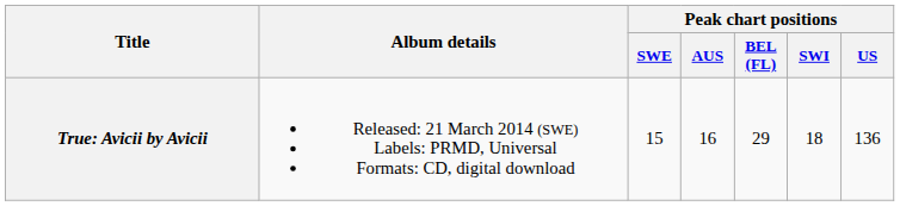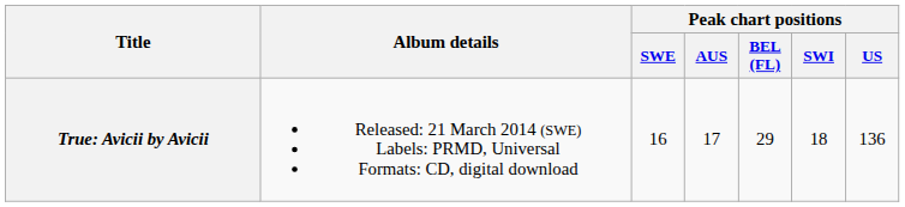 <table class="wikitable plainrowheaders" style="text-align:center;" border="1">
 <tr>
 <th scope="col" rowspan="2" style="width:14em;">Title</th>
 <th scope="col" rowspan="2" style="width:20.5em;">Album details</th>
 <th colspan="5" scope="col">Peak chart positions</th>
 </tr>
 <tr>
 <th scope="col" style="width:2.9em;font-size:90%;"><a href='#'>SWE</a><br></th>
 <th scope="col" style="width:2.9em;font-size:90%;"><a href='#'>AUS</a><br></th>
 <th scope="col" style="width:2.9em;font-size:90%;"><a href='#'>BEL<br>(FL)</a><br></th>
 <th scope="col" style="width:2.9em;font-size:90%;"><a href='#'>SWI</a><br></th>
 <th scope="col" style="width:2.9em;font-size:90%;"><a href='#'>US</a><br></th>
 </tr>
 <tr>
 <th scope="row"><em>True: Avicii by Avicii</em></th>
 <td><br><ul><li>Released: 21 March 2014 <small>(SWE)</small></li><li>Labels: PRMD, Universal</li><li>Formats: CD, digital download</li></ul></td>
-<td>15</td>
 <td>16</td>
+<td>17</td>
 <td>29</td>
 <td>18</td>
 <td>136</td>
 </tr>
 </table>
